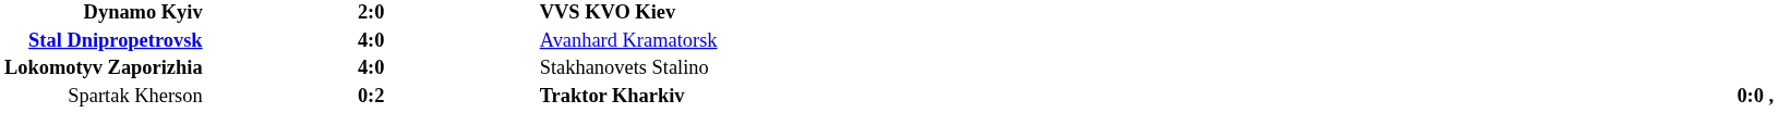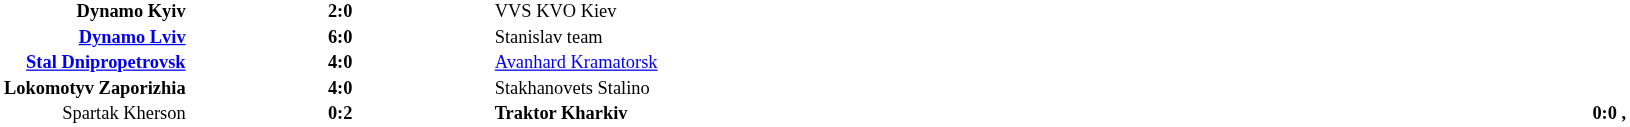 <table width=100% cellspacing=1>
 <tr>
 <th width=20%></th>
 <th width=12%></th>
 <th width=20%></th>
 <th></th>
 </tr>
 <tr style=font-size:90%>
 <td align=right><strong>Dynamo Kyiv</strong></td>
 <td align=center><strong>2:0</strong></td>
-<td><strong>VVS KVO Kiev</strong></td>
+<td>VVS KVO Kiev</td>
+<td align=center></td>
+</tr>
+<tr style=font-size:90%>
+<td align=right><strong><a href='#'>Dynamo Lviv</a></strong></td>
+<td align=center><strong>6:0</strong></td>
+<td>Stanislav team</td>
 <td align=center></td>
 </tr>
 <tr style=font-size:90%>
 <td align=right><strong><a href='#'>Stal Dnipropetrovsk</a></strong></td>
 <td align=center><strong>4:0</strong></td>
 <td><a href='#'>Avanhard Kramatorsk</a></td>
 <td align=center></td>
 </tr>
 <tr style=font-size:90%>
 <td align=right><strong>Lokomotyv Zaporizhia</strong></td>
 <td align=center><strong>4:0</strong></td>
 <td>Stakhanovets Stalino</td>
 <td align=center></td>
 </tr>
 <tr style=font-size:90%>
 <td align=right>Spartak Kherson</td>
 <td align=center><strong>0:2</strong></td>
 <td><strong>Traktor Kharkiv</strong></td>
 <td align=center><strong>0:0 , </strong></td>
 </tr>
 </table>
